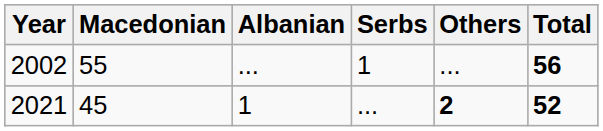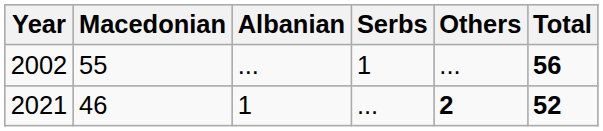 <table class="wikitable">
 <tr>
 <th>Year</th>
 <th>Macedonian</th>
 <th>Albanian</th>
 <th>Serbs</th>
 <th><abbr>Others</abbr></th>
 <th>Total</th>
 </tr>
 <tr>
 <td>2002</td>
 <td>55</td>
 <td>...</td>
 <td>1</td>
 <td>...</td>
 <td><strong>56</strong></td>
 </tr>
 <tr>
 <td>2021</td>
-<td>45</td>
+<td>46</td>
 <td>1</td>
 <td>...</td>
 <td><strong>2</strong></td>
 <td><strong>52</strong></td>
 </tr>
 </table>
